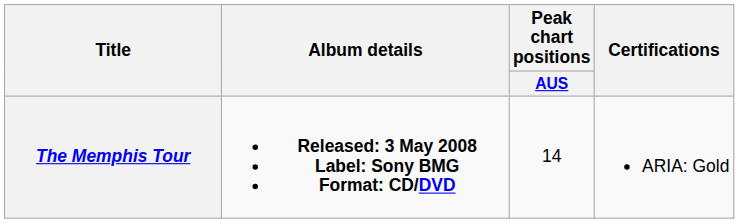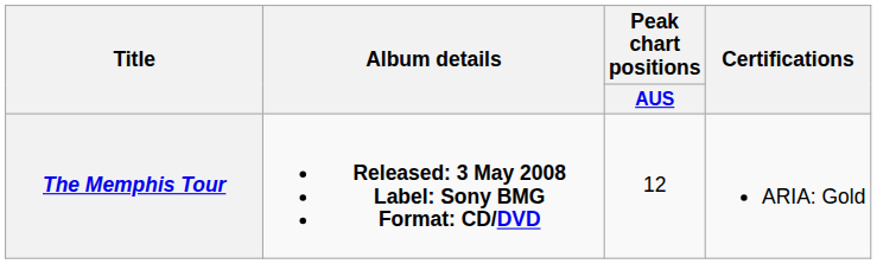 <table class="wikitable plainrowheaders" style="text-align:center;" border="1">
 <tr>
 <th scope="col" rowspan="2" style="width:12em;">Title</th>
 <th scope="col" rowspan="2" style="width:16em;">Album details</th>
 <th scope="col" colspan="1">Peak chart positions</th>
 <th rowspan="2">Certifications</th>
 </tr>
 <tr>
 <th scope="col" style="width:3em;font-size:90%;"><a href='#'>AUS</a><br></th>
 </tr>
 <tr>
 <th scope="row"><em><a href='#'>The Memphis Tour</a></em></th>
 <td><strong><br><ul><li>Released: 3 May 2008</li><li>Label: Sony BMG</li><li>Format: CD/<a href='#'>DVD</a></li></ul></strong></td>
-<td>14</td>
+<td>12</td>
 <td><br><ul><li>ARIA: Gold</li></ul></td>
 </tr>
 </table>
